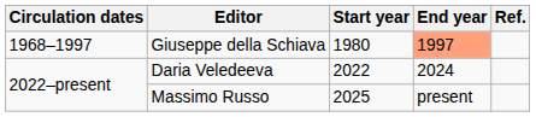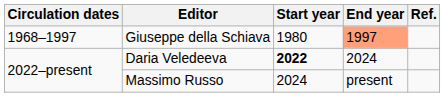 <table class="wikitable">
 <tr>
 <th>Circulation dates</th>
 <th>Editor</th>
 <th>Start year</th>
 <th>End year</th>
 <th>Ref.</th>
 </tr>
 <tr>
 <td>1968–1997</td>
 <td>Giuseppe della Schiava</td>
 <td>1980</td>
 <td style="background: lightsalmon;">1997</td>
 <td></td>
 </tr>
 <tr>
 <td rowspan="2">2022–present</td>
 <td>Daria Veledeeva</td>
-<td>2022</td>
+<td><strong>2022</strong></td>
 <td>2024</td>
 <td></td>
 </tr>
 <tr>
 <td>Massimo Russo</td>
-<td>2025</td>
+<td>2024</td>
 <td>present</td>
 <td></td>
 </tr>
 </table>
